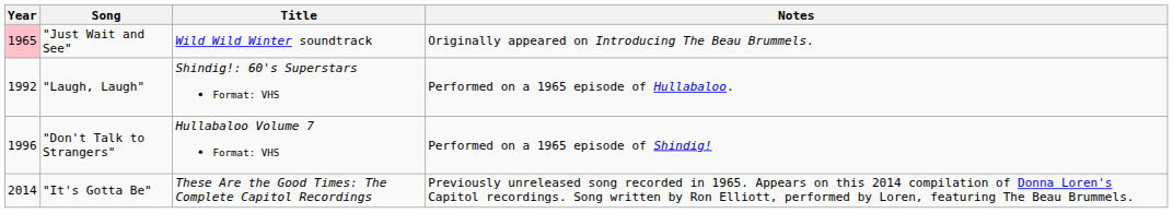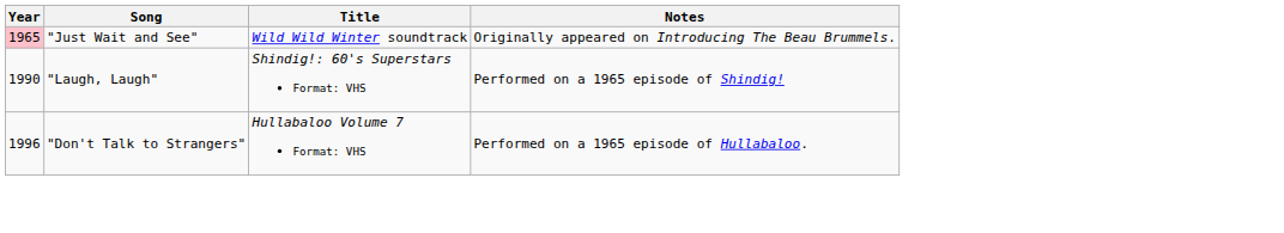 <table class="wikitable" border="1">
 <tr>
 <th>Year</th>
 <th>Song</th>
 <th>Title</th>
 <th>Notes</th>
 </tr>
 <tr>
 <td style="background: pink;">1965</td>
 <td>"Just Wait and See"</td>
 <td><em><a href='#'>Wild Wild Winter</a></em> soundtrack<br></td>
 <td>Originally appeared on <em>Introducing The Beau Brummels</em>.</td>
 </tr>
 <tr>
-<td>1992</td>
+<td>1990</td>
 <td>"Laugh, Laugh"</td>
 <td><em>Shindig!: 60's Superstars</em><br><ul><li><small>Format: VHS</small></li></ul></td>
-<td>Performed on a 1965 episode of <em><a href='#'>Hullabaloo</a></em>.</td>
+<td>Performed on a 1965 episode of <em><a href='#'>Shindig!</a></em></td>
 </tr>
 <tr>
 <td>1996</td>
 <td>"Don't Talk to Strangers"</td>
 <td><em>Hullabaloo Volume 7</em><br><ul><li><small>Format: VHS</small></li></ul></td>
-<td>Performed on a 1965 episode of <em><a href='#'>Shindig!</a></em></td>
-</tr>
-<tr>
-<td>2014</td>
-<td>"It's Gotta Be"</td>
-<td><em>These Are the Good Times: The Complete Capitol Recordings</em><br></td>
-<td>Previously unreleased song recorded in 1965. Appears on this 2014 compilation of <a href='#'>Donna Loren's</a> Capitol recordings. Song written by Ron Elliott, performed by Loren, featuring The Beau Brummels.</td>
+<td>Performed on a 1965 episode of <em><a href='#'>Hullabaloo</a></em>.</td>
 </tr>
 </table>
